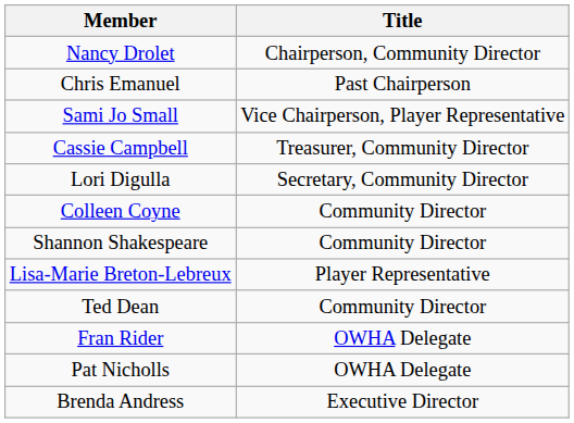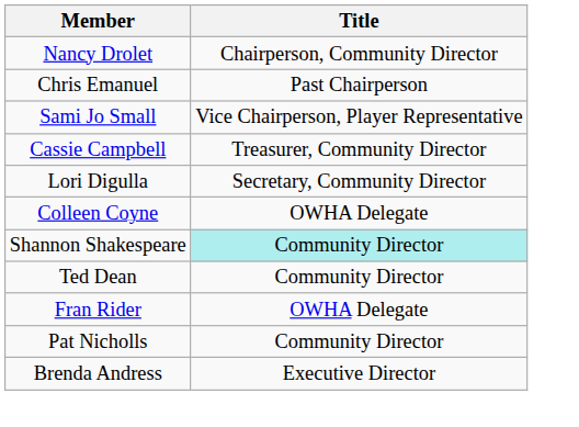 <table class="wikitable" style="text-align:center">
 <tr>
 <th>Member</th>
 <th>Title</th>
 </tr>
 <tr>
 <td><a href='#'>Nancy Drolet</a></td>
 <td>Chairperson, Community Director</td>
 </tr>
 <tr>
 <td>Chris Emanuel</td>
 <td>Past Chairperson</td>
 </tr>
 <tr>
 <td><a href='#'>Sami Jo Small</a></td>
 <td>Vice Chairperson, Player Representative</td>
 </tr>
 <tr>
 <td><a href='#'>Cassie Campbell</a></td>
 <td>Treasurer, Community Director</td>
 </tr>
 <tr>
 <td>Lori Digulla</td>
 <td>Secretary, Community Director</td>
 </tr>
 <tr>
 <td><a href='#'>Colleen Coyne</a></td>
-<td>Community Director</td>
+<td>OWHA Delegate</td>
 </tr>
 <tr>
 <td>Shannon Shakespeare</td>
-<td>Community Director</td>
-</tr>
-<tr>
-<td><a href='#'>Lisa-Marie Breton-Lebreux</a></td>
-<td>Player Representative</td>
+<td style="background: paleturquoise;">Community Director</td>
 </tr>
 <tr>
 <td>Ted Dean</td>
 <td>Community Director</td>
 </tr>
 <tr>
 <td><a href='#'>Fran Rider</a></td>
 <td><a href='#'>OWHA</a> Delegate</td>
 </tr>
 <tr>
 <td>Pat Nicholls</td>
-<td>OWHA Delegate</td>
+<td>Community Director</td>
 </tr>
 <tr>
 <td>Brenda Andress</td>
 <td>Executive Director</td>
 </tr>
 </table>
